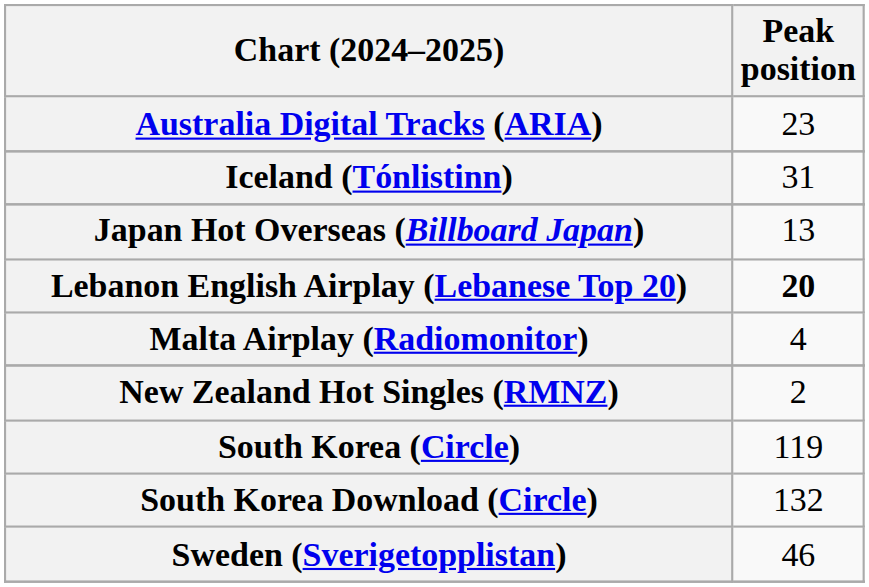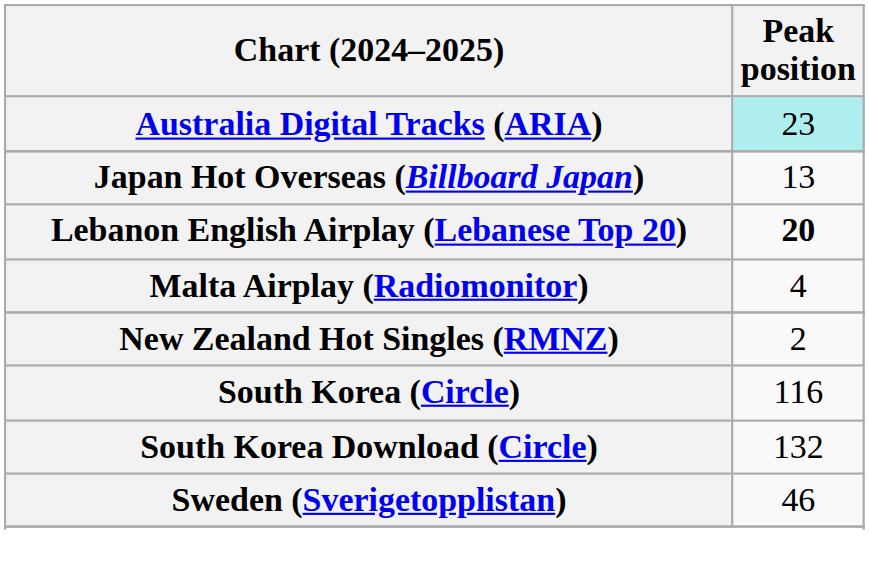 <table class="wikitable sortable plainrowheaders" style="text-align:center">
 <tr>
 <th scope="col" style="width:21em;">Chart (2024–2025)</th>
 <th scope="col">Peak<br>position</th>
 </tr>
 <tr>
 <th scope="row"><a href='#'>Australia Digital Tracks</a> (<a href='#'>ARIA</a>)</th>
-<td>23</td>
+<td style="background: paleturquoise;">23</td>
 </tr>
 <tr>
 </tr>
 <tr>
-</tr>
-<tr>
-<th scope="row">Iceland (<a href='#'>Tónlistinn</a>)</th>
-<td>31</td>
 </tr>
 <tr>
 </tr>
 <tr>
 <th scope="row">Japan Hot Overseas (<em><a href='#'>Billboard Japan</a></em>)</th>
 <td>13</td>
 </tr>
 <tr>
 <th scope="row">Lebanon English Airplay (<a href='#'>Lebanese Top 20</a>)</th>
 <td><strong>20</strong></td>
 </tr>
 <tr>
 <th scope="row">Malta Airplay (<a href='#'>Radiomonitor</a>)</th>
 <td>4</td>
 </tr>
 <tr>
 </tr>
 <tr>
 <th scope="row">New Zealand Hot Singles (<a href='#'>RMNZ</a>)</th>
 <td>2</td>
 </tr>
 <tr>
 <th scope="row">South Korea  (<a href='#'>Circle</a>)</th>
-<td>119</td>
+<td>116</td>
 </tr>
 <tr>
 <th scope="row">South Korea Download (<a href='#'>Circle</a>)</th>
 <td>132</td>
 </tr>
 <tr>
 <th scope="row">Sweden (<a href='#'>Sverigetopplistan</a>)</th>
 <td>46</td>
 </tr>
 <tr>
 </tr>
 <tr>
 </tr>
 <tr>
 </tr>
 <tr>
 </tr>
 </table>
